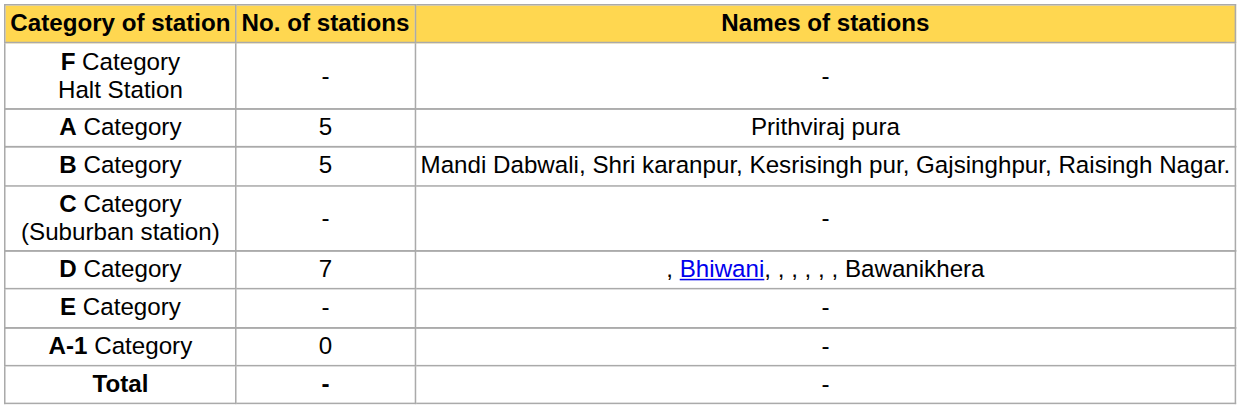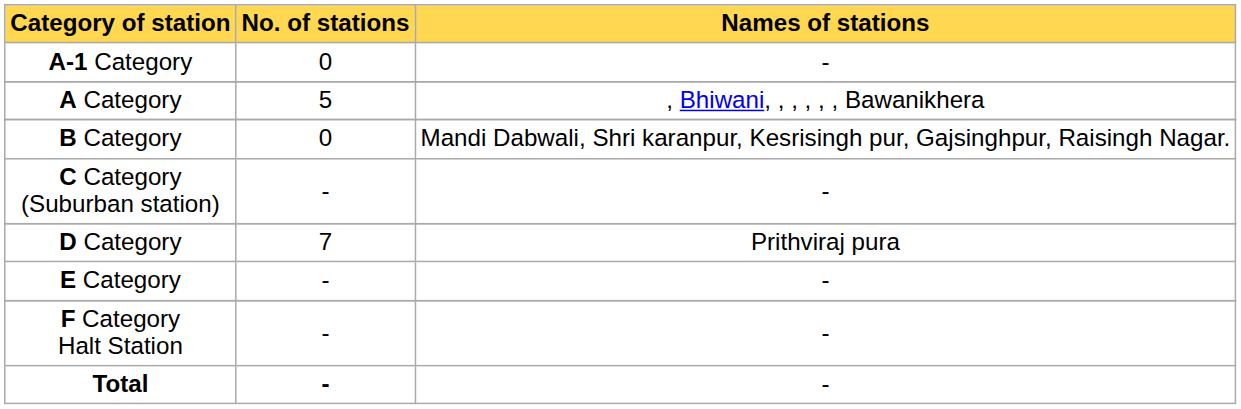 <table class="wikitable sortable" style="background:#fff;">
 <tr>
 <th style="background:#ffd750;" !>Category of station</th>
 <th style="background:#ffd750;" !>No. of stations</th>
 <th style="background:#ffd750;" !>Names of stations</th>
 </tr>
 <tr>
-<td style="text-align:center;"><strong>F</strong> Category<br>Halt Station</td>
-<td style="text-align:center;">-</td>
+<td style="text-align:center;"><strong>A-1</strong> Category</td>
+<td style="text-align:center;">0</td>
 <td style="text-align:center;">-</td>
 </tr>
 <tr>
 </tr>
 <tr>
 <td style="text-align:center;"><strong>A</strong> Category</td>
 <td style="text-align:center;">5</td>
-<td style="text-align:center;">Prithviraj pura</td>
+<td style="text-align:center;">, <a href='#'>Bhiwani</a>, , , , , , Bawanikhera</td>
 </tr>
 <tr>
 </tr>
 <tr>
 <td style="text-align:center;"><strong>B</strong> Category</td>
-<td style="text-align:center;">5</td>
+<td style="text-align:center;">0</td>
 <td style="text-align:center;">Mandi Dabwali, Shri karanpur, Kesrisingh pur, Gajsinghpur, Raisingh Nagar.</td>
 </tr>
 <tr>
 <td style="text-align:center;"><strong>C</strong> Category<br>(Suburban station)</td>
 <td style="text-align:center;">-</td>
 <td style="text-align:center;">-</td>
 </tr>
 <tr>
 </tr>
 <tr>
 <td style="text-align:center;"><strong>D</strong> Category</td>
 <td style="text-align:center;">7</td>
-<td style="text-align:center;">, <a href='#'>Bhiwani</a>, , , , , , Bawanikhera</td>
+<td style="text-align:center;">Prithviraj pura</td>
 </tr>
 <tr>
 <td style="text-align:center;"><strong>E</strong> Category</td>
 <td style="text-align:center;">-</td>
 <td style="text-align:center;">-</td>
 </tr>
 <tr>
 </tr>
 <tr>
-<td style="text-align:center;"><strong>A-1</strong> Category</td>
-<td style="text-align:center;">0</td>
+<td style="text-align:center;"><strong>F</strong> Category<br>Halt Station</td>
+<td style="text-align:center;">-</td>
 <td style="text-align:center;">-</td>
 </tr>
 <tr>
 <td style="text-align:center;"><strong>Total</strong></td>
 <td style="text-align:center;"><strong>-</strong></td>
 <td style="text-align:center;">-</td>
 </tr>
 </table>
